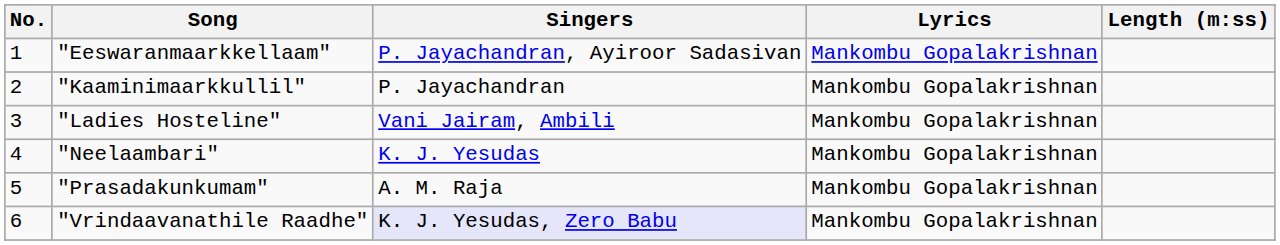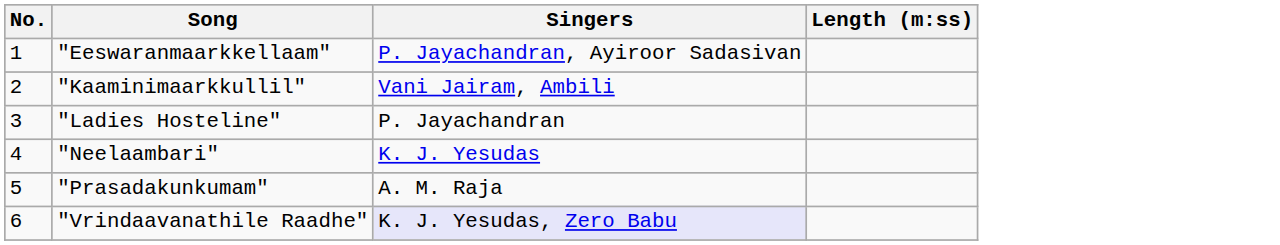 <table class="wikitable" style="font-size:95%;">
 <tr>
 <th>No.</th>
 <th>Song</th>
 <th>Singers</th>
-<th>Lyrics</th>
 <th>Length (m:ss)</th>
 </tr>
 <tr>
 <td>1</td>
 <td>"Eeswaranmaarkkellaam"</td>
 <td><a href='#'>P. Jayachandran</a>, Ayiroor Sadasivan</td>
-<td><a href='#'>Mankombu Gopalakrishnan</a></td>
 <td></td>
 </tr>
 <tr>
 <td>2</td>
 <td>"Kaaminimaarkkullil"</td>
-<td>P. Jayachandran</td>
-<td>Mankombu Gopalakrishnan</td>
+<td><a href='#'>Vani Jairam</a>, <a href='#'>Ambili</a></td>
 <td></td>
 </tr>
 <tr>
 <td>3</td>
 <td>"Ladies Hosteline"</td>
-<td><a href='#'>Vani Jairam</a>, <a href='#'>Ambili</a></td>
-<td>Mankombu Gopalakrishnan</td>
+<td>P. Jayachandran</td>
 <td></td>
 </tr>
 <tr>
 <td>4</td>
 <td>"Neelaambari"</td>
 <td><a href='#'>K. J. Yesudas</a></td>
-<td>Mankombu Gopalakrishnan</td>
 <td></td>
 </tr>
 <tr>
 <td>5</td>
 <td>"Prasadakunkumam"</td>
 <td>A. M. Raja</td>
-<td>Mankombu Gopalakrishnan</td>
 <td></td>
 </tr>
 <tr>
 <td>6</td>
 <td>"Vrindaavanathile Raadhe"</td>
 <td style="background: lavender;">K. J. Yesudas, <a href='#'>Zero Babu</a></td>
-<td>Mankombu Gopalakrishnan</td>
 <td></td>
 </tr>
 </table>
